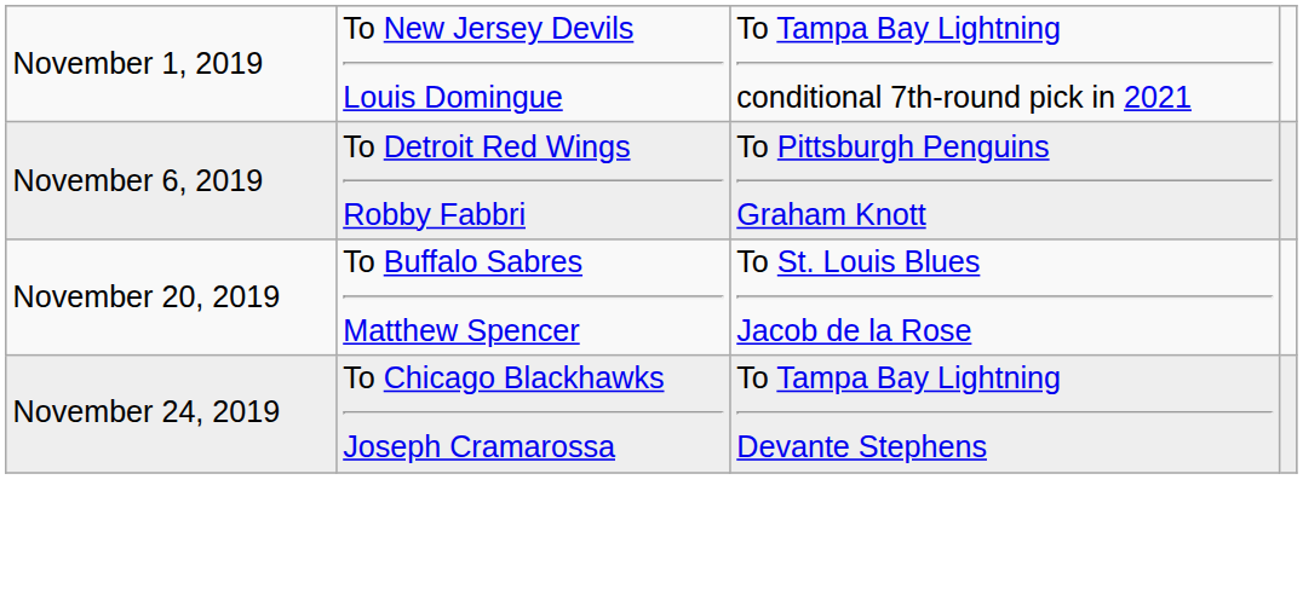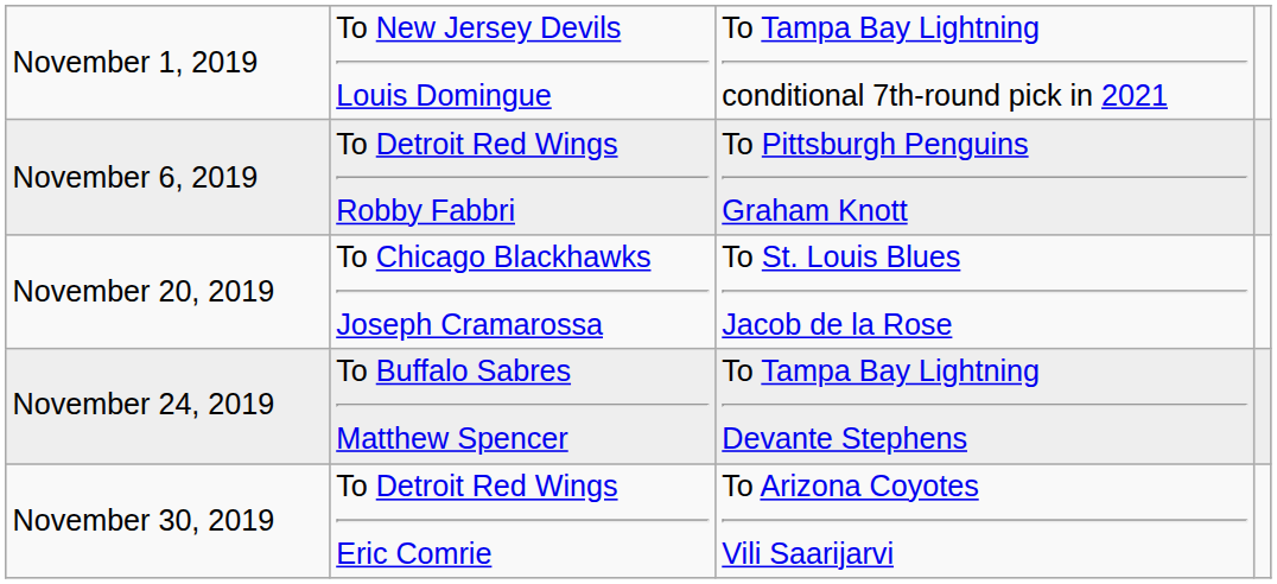 <table class="wikitable" style="border:1px solid #999999; width:680px;">
 <tr>
 <td>November 1, 2019</td>
 <td valign="top">To <a href='#'>New Jersey Devils</a><hr><a href='#'>Louis Domingue</a></td>
 <td valign="top">To <a href='#'>Tampa Bay Lightning</a><hr><span>conditional</span> 7th-round pick in <a href='#'>2021</a></td>
 <td></td>
 </tr>
 <tr bgcolor="eeeeee">
 <td>November 6, 2019</td>
 <td valign="top">To <a href='#'>Detroit Red Wings</a><hr><a href='#'>Robby Fabbri</a></td>
 <td valign="top">To <a href='#'>Pittsburgh Penguins</a><hr><a href='#'>Graham Knott</a></td>
 <td></td>
 </tr>
 <tr>
 <td>November 20, 2019</td>
-<td valign="top">To <a href='#'>Buffalo Sabres</a><hr><a href='#'>Matthew Spencer</a></td>
+<td valign="top">To <a href='#'>Chicago Blackhawks</a><hr><a href='#'>Joseph Cramarossa</a></td>
 <td valign="top">To <a href='#'>St. Louis Blues</a><hr><a href='#'>Jacob de la Rose</a></td>
 <td></td>
 </tr>
 <tr bgcolor="eeeeee">
 <td>November 24, 2019</td>
-<td valign="top">To <a href='#'>Chicago Blackhawks</a><hr><a href='#'>Joseph Cramarossa</a></td>
+<td valign="top">To <a href='#'>Buffalo Sabres</a><hr><a href='#'>Matthew Spencer</a></td>
 <td valign="top">To <a href='#'>Tampa Bay Lightning</a><hr><a href='#'>Devante Stephens</a></td>
 <td></td>
 </tr>
+<tr>
+<td>November 30, 2019</td>
+<td valign="top">To <a href='#'>Detroit Red Wings</a><hr><a href='#'>Eric Comrie</a></td>
+<td valign="top">To <a href='#'>Arizona Coyotes</a><hr><a href='#'>Vili Saarijarvi</a></td>
+<td></td>
+</tr>
 </table>
